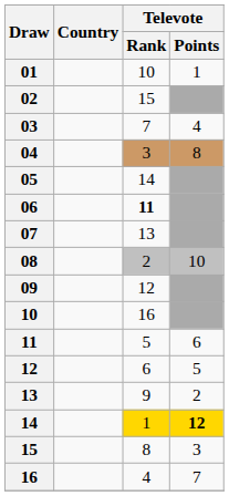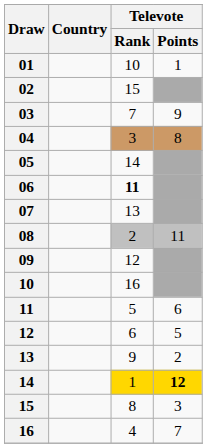 <table class="sortable wikitable collapsible plainrowheaders" style="text-align:center;">
 <tr>
 </tr>
 <tr>
 <th scope="col" rowspan="2">Draw</th>
 <th scope="col" rowspan="2">Country</th>
 <th scope="col" colspan="2">Televote</th>
 </tr>
 <tr>
 <th scope="col">Rank</th>
 <th scope="col" class="unsortable">Points</th>
 </tr>
 <tr>
 <th scope="row" style="text-align:center;">01</th>
 <td style="text-align:left;"></td>
 <td>10</td>
 <td>1</td>
 </tr>
 <tr>
 <th scope="row" style="text-align:center;">02</th>
 <td style="text-align:left;"></td>
 <td>15</td>
 <td style="background:#AAAAAA;"></td>
 </tr>
 <tr>
 <th scope="row" style="text-align:center;">03</th>
 <td style="text-align:left;"></td>
 <td>7</td>
-<td>4</td>
+<td>9</td>
 </tr>
 <tr>
 <th scope="row" style="text-align:center;">04</th>
 <td style="text-align:left;"></td>
 <td style="background:#CC9966;">3</td>
 <td style="background:#CC9966;">8</td>
 </tr>
 <tr>
 <th scope="row" style="text-align:center;">05</th>
 <td style="text-align:left;"></td>
 <td>14</td>
 <td style="background:#AAAAAA;"></td>
 </tr>
 <tr>
 <th scope="row" style="text-align:center;">06</th>
 <td style="text-align:left;"></td>
 <td><strong>11</strong></td>
 <td style="background:#AAAAAA;"></td>
 </tr>
 <tr>
 <th scope="row" style="text-align:center;">07</th>
 <td style="text-align:left;"></td>
 <td>13</td>
 <td style="background:#AAAAAA;"></td>
 </tr>
 <tr>
 <th scope="row" style="text-align:center;">08</th>
 <td style="text-align:left;"></td>
 <td style="background:silver;">2</td>
-<td style="background:silver;">10</td>
+<td style="background:silver;">11</td>
 </tr>
 <tr>
 <th scope="row" style="text-align:center;">09</th>
 <td style="text-align:left;"></td>
 <td>12</td>
 <td style="background:#AAAAAA;"></td>
 </tr>
 <tr>
 <th scope="row" style="text-align:center;">10</th>
 <td style="text-align:left;"></td>
 <td>16</td>
 <td style="background:#AAAAAA;"></td>
 </tr>
 <tr>
 <th scope="row" style="text-align:center;">11</th>
 <td style="text-align:left;"></td>
 <td>5</td>
 <td>6</td>
 </tr>
 <tr>
 <th scope="row" style="text-align:center;">12</th>
 <td style="text-align:left;"></td>
 <td>6</td>
 <td>5</td>
 </tr>
 <tr>
 <th scope="row" style="text-align:center;">13</th>
 <td style="text-align:left;"></td>
 <td>9</td>
 <td>2</td>
 </tr>
 <tr>
 <th scope="row" style="text-align:center;">14</th>
 <td style="text-align:left;"></td>
 <td style="background:gold;">1</td>
 <td style="background:gold;"><strong>12</strong></td>
 </tr>
 <tr>
 <th scope="row" style="text-align:center;">15</th>
 <td style="text-align:left;"></td>
 <td>8</td>
 <td>3</td>
 </tr>
 <tr>
 <th scope="row" style="text-align:center;">16</th>
 <td style="text-align:left;"></td>
 <td>4</td>
 <td>7</td>
 </tr>
 <tr>
 </tr>
 </table>
